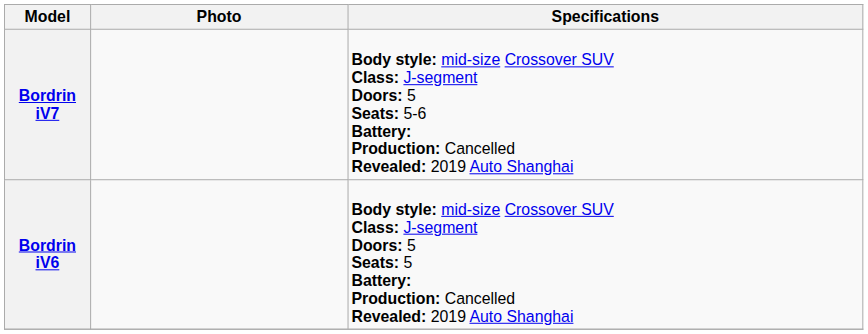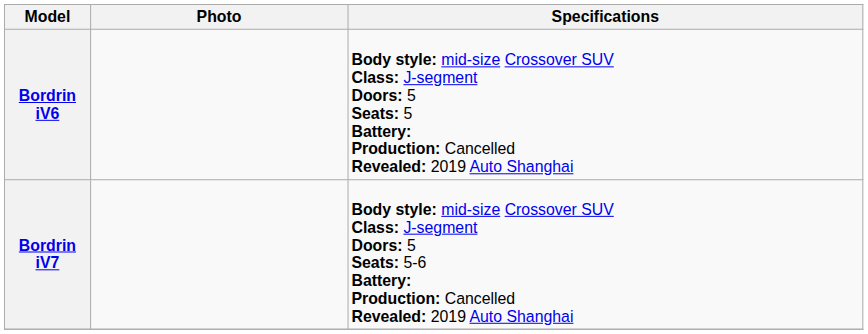 <table class="wikitable">
 <tr>
 <th width=10%>Model</th>
 <th width=30%>Photo</th>
 <th width=100%>Specifications</th>
 </tr>
 <tr>
+<th><a href='#'>Bordrin iV6</a></th>
+<td></td>
+<td><br><strong>Body style:</strong> <a href='#'>mid-size</a> <a href='#'>Crossover SUV</a><br><strong>Class:</strong> <a href='#'>J-segment</a><br><strong>Doors:</strong> 5<br><strong>Seats:</strong> 5<br><strong>Battery:</strong><br><strong>Production:</strong> Cancelled<br><strong>Revealed:</strong> 2019 <a href='#'>Auto Shanghai</a></td>
+</tr>
+<tr>
 <th><a href='#'>Bordrin iV7</a></th>
 <td></td>
 <td><br><strong>Body style:</strong> <a href='#'>mid-size</a> <a href='#'>Crossover SUV</a><br><strong>Class:</strong> <a href='#'>J-segment</a><br><strong>Doors:</strong> 5<br><strong>Seats:</strong> 5-6<br><strong>Battery:</strong><br><strong>Production:</strong> Cancelled<br><strong>Revealed:</strong> 2019 <a href='#'>Auto Shanghai</a></td>
 </tr>
 <tr>
-<th><a href='#'>Bordrin iV6</a></th>
-<td></td>
-<td><br><strong>Body style:</strong> <a href='#'>mid-size</a> <a href='#'>Crossover SUV</a><br><strong>Class:</strong> <a href='#'>J-segment</a><br><strong>Doors:</strong> 5<br><strong>Seats:</strong> 5<br><strong>Battery:</strong><br><strong>Production:</strong> Cancelled<br><strong>Revealed:</strong> 2019 <a href='#'>Auto Shanghai</a></td>
-</tr>
-<tr>
 </tr>
 </table>
